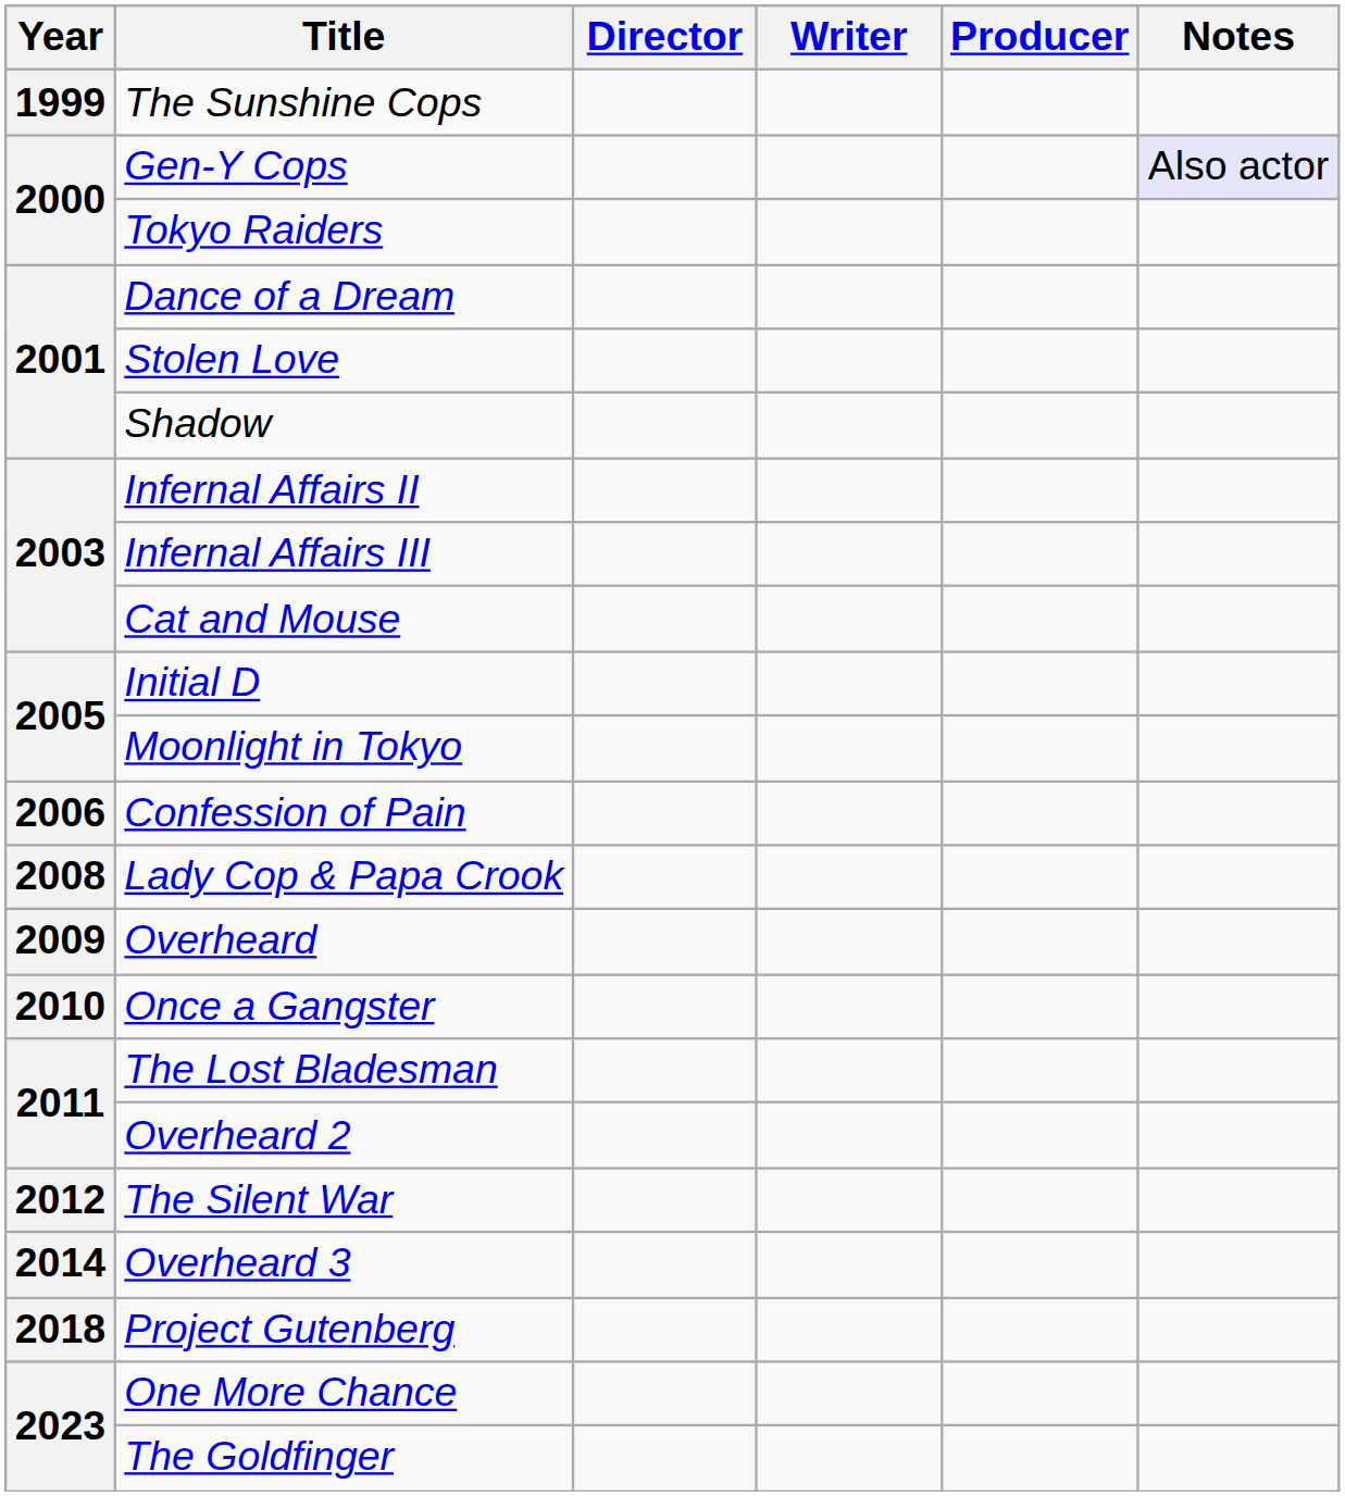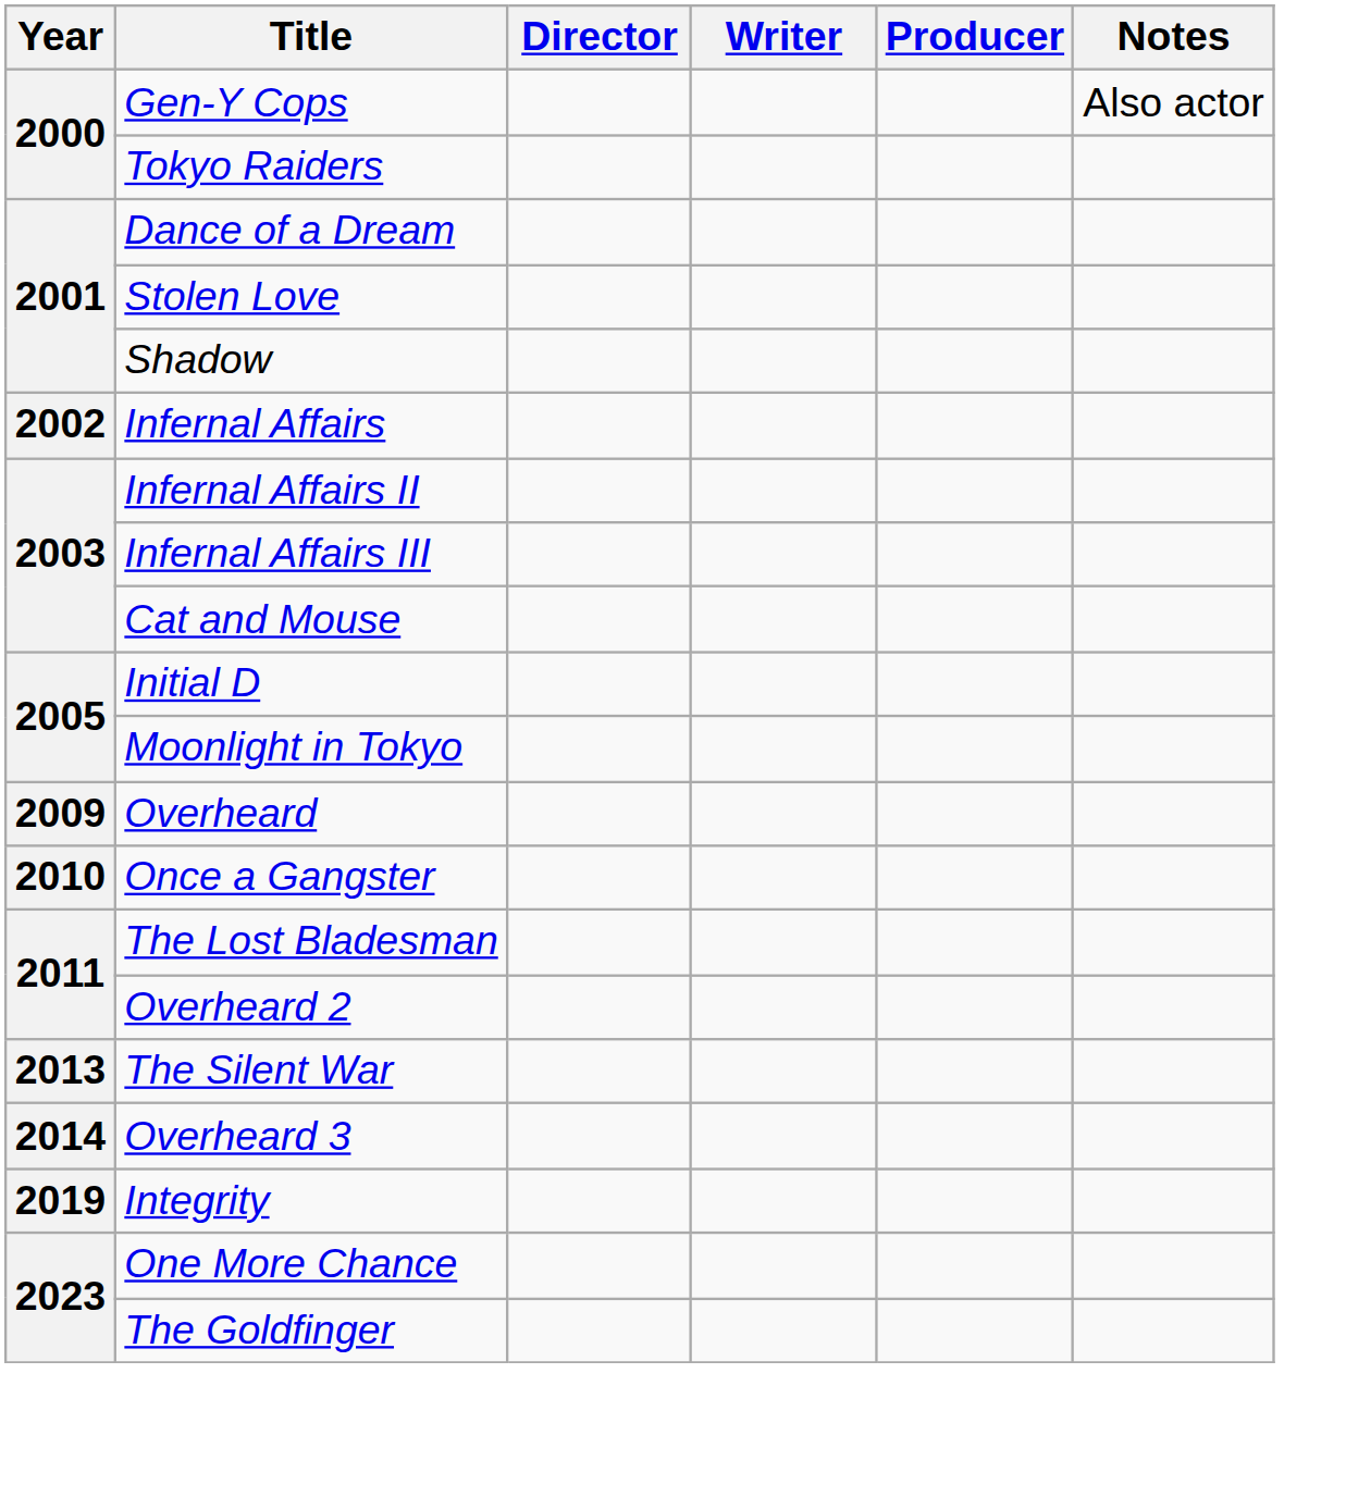 <table class="wikitable plainrowheaders sortable" style="margin-right: 0;">
 <tr>
 <th scope="col">Year</th>
 <th scope="col">Title</th>
 <th width="65" class=unsortable><a href='#'>Director</a></th>
 <th width="65" class=unsortable><a href='#'>Writer</a></th>
 <th width="65" class=unsortable><a href='#'>Producer</a></th>
 <th scope="col" class=unsortable>Notes</th>
 </tr>
 <tr>
-<th scope="row">1999</th>
-<td><em>The Sunshine Cops</em></td>
-<td></td>
-<td></td>
-<td></td>
-<td></td>
-</tr>
-<tr>
 <th scope="row" rowspan="2">2000</th>
 <td><em><a href='#'>Gen-Y Cops</a></em></td>
 <td></td>
 <td></td>
 <td></td>
-<td style="background: lavender;">Also actor</td>
+<td>Also actor</td>
 </tr>
 <tr>
 <td><em><a href='#'>Tokyo Raiders</a></em></td>
 <td></td>
 <td></td>
 <td></td>
 <td></td>
 </tr>
 <tr>
 <th scope="row" rowspan="3">2001</th>
 <td><em><a href='#'>Dance of a Dream</a></em></td>
 <td></td>
 <td></td>
 <td></td>
 <td></td>
 </tr>
 <tr>
 <td><em><a href='#'>Stolen Love</a></em></td>
 <td></td>
 <td></td>
 <td></td>
 <td></td>
 </tr>
 <tr>
 <td><em>Shadow</em></td>
+<td></td>
+<td></td>
+<td></td>
+<td></td>
+</tr>
+<tr>
+<th scope="row">2002</th>
+<td><em><a href='#'>Infernal Affairs</a></em></td>
 <td></td>
 <td></td>
 <td></td>
 <td></td>
 </tr>
 <tr>
 <th scope="row" rowspan="3">2003</th>
 <td><em><a href='#'>Infernal Affairs II</a></em></td>
 <td></td>
 <td></td>
 <td></td>
 <td></td>
 </tr>
 <tr>
 <td><em><a href='#'>Infernal Affairs III</a></em></td>
 <td></td>
 <td></td>
 <td></td>
 <td></td>
 </tr>
 <tr>
 <td><em><a href='#'>Cat and Mouse</a></em></td>
 <td></td>
 <td></td>
 <td></td>
 <td></td>
 </tr>
 <tr>
 <th scope="row" rowspan="2">2005</th>
 <td><em><a href='#'>Initial D</a></em></td>
 <td></td>
 <td></td>
 <td></td>
 <td></td>
 </tr>
 <tr>
 <td><em><a href='#'>Moonlight in Tokyo</a></em></td>
 <td></td>
 <td></td>
 <td></td>
 <td></td>
 </tr>
 <tr>
-<th scope="row">2006</th>
-<td><em><a href='#'>Confession of Pain</a></em></td>
-<td></td>
-<td></td>
-<td></td>
-<td></td>
-</tr>
-<tr>
-<th scope="row">2008</th>
-<td><em><a href='#'>Lady Cop & Papa Crook</a></em></td>
-<td></td>
-<td></td>
-<td></td>
-<td></td>
-</tr>
-<tr>
 <th scope="row">2009</th>
 <td><em><a href='#'>Overheard</a></em></td>
 <td></td>
 <td></td>
 <td></td>
 <td></td>
 </tr>
 <tr>
 <th scope="row">2010</th>
 <td><em><a href='#'>Once a Gangster</a></em></td>
 <td></td>
 <td></td>
 <td></td>
 <td></td>
 </tr>
 <tr>
 <th scope="row" rowspan="2">2011</th>
 <td><em><a href='#'>The Lost Bladesman</a></em></td>
 <td></td>
 <td></td>
 <td></td>
 <td></td>
 </tr>
 <tr>
 <td><em><a href='#'>Overheard 2</a></em></td>
 <td></td>
 <td></td>
 <td></td>
 <td></td>
 </tr>
 <tr>
-<th scope="row">2012</th>
+<th scope="row">2013</th>
 <td><em><a href='#'>The Silent War</a></em></td>
 <td></td>
 <td></td>
 <td></td>
 <td></td>
 </tr>
 <tr>
 <th scope="row">2014</th>
 <td><em><a href='#'>Overheard 3</a></em></td>
 <td></td>
 <td></td>
 <td></td>
 <td></td>
 </tr>
 <tr>
-<th scope="row">2018</th>
-<td><em><a href='#'>Project Gutenberg</a></em></td>
+<th scope="row">2019</th>
+<td><em><a href='#'>Integrity</a></em></td>
 <td></td>
 <td></td>
 <td></td>
 <td></td>
 </tr>
 <tr>
 <th scope="row" rowspan="2">2023</th>
 <td><em><a href='#'>One More Chance</a></em></td>
 <td></td>
 <td></td>
 <td></td>
 <td></td>
 </tr>
 <tr>
 <td><em><a href='#'>The Goldfinger</a></em></td>
 <td></td>
 <td></td>
 <td></td>
 <td></td>
 </tr>
 </table>
